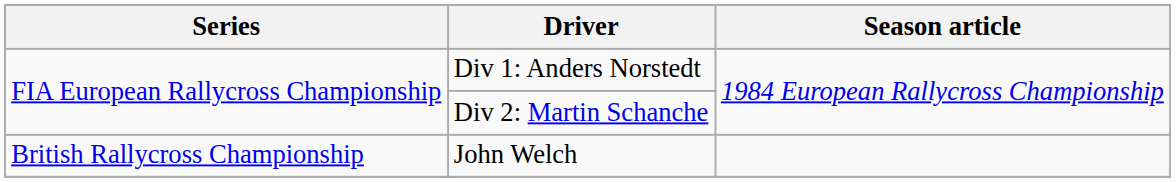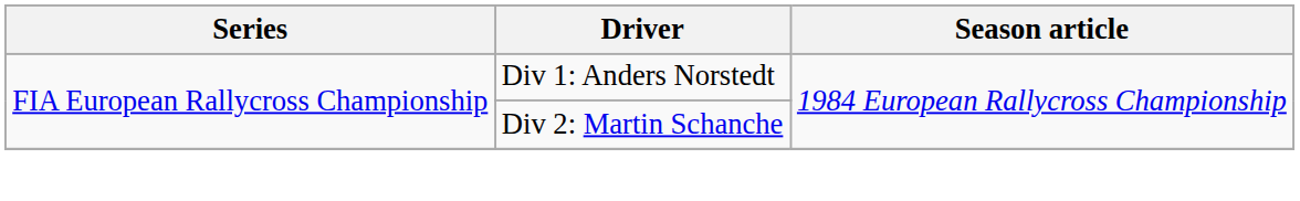 <table class="wikitable" style="font-size: 87%;">
 <tr>
 <th>Series</th>
 <th>Driver</th>
 <th>Season article</th>
 </tr>
 <tr>
 <td rowspan=2><a href='#'>FIA European Rallycross Championship</a></td>
 <td>Div 1:  Anders Norstedt</td>
 <td rowspan=2><em><a href='#'>1984 European Rallycross Championship</a></em></td>
 </tr>
 <tr>
 <td>Div 2:  <a href='#'>Martin Schanche</a></td>
 </tr>
 <tr>
-<td><a href='#'>British Rallycross Championship</a></td>
-<td> John Welch</td>
-<td></td>
-</tr>
-<tr>
 </tr>
 </table>
